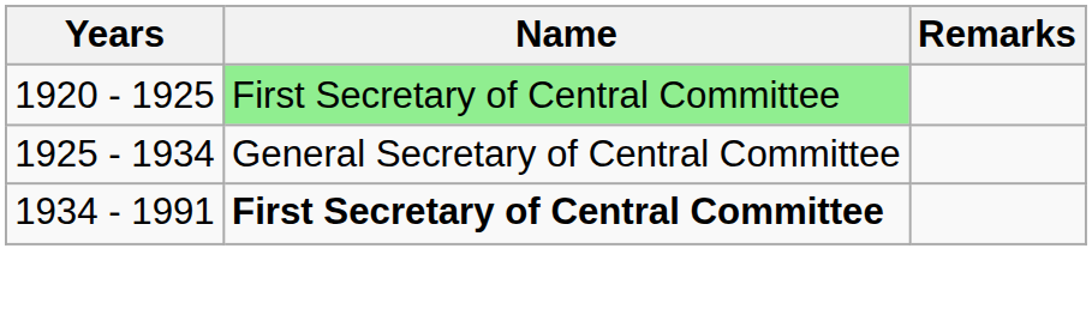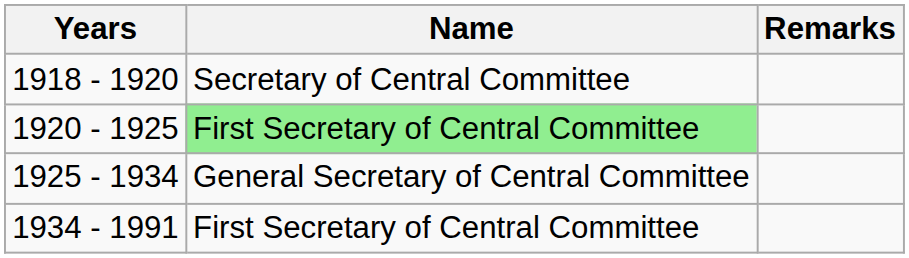 <table class="wikitable">
 <tr>
 <th>Years</th>
 <th>Name</th>
 <th>Remarks</th>
+</tr>
+<tr>
+<td>1918 - 1920</td>
+<td>Secretary of Central Committee</td>
+<td></td>
 </tr>
 <tr>
 <td>1920 - 1925</td>
 <td style="background: lightgreen;">First Secretary of Central Committee</td>
 <td></td>
 </tr>
 <tr>
 <td>1925 - 1934</td>
 <td>General Secretary of Central Committee</td>
 <td></td>
 </tr>
 <tr>
 <td>1934 - 1991</td>
-<td><strong>First Secretary of Central Committee</strong></td>
+<td>First Secretary of Central Committee</td>
 <td></td>
 </tr>
 </table>
